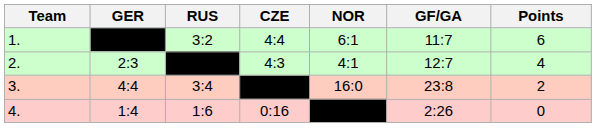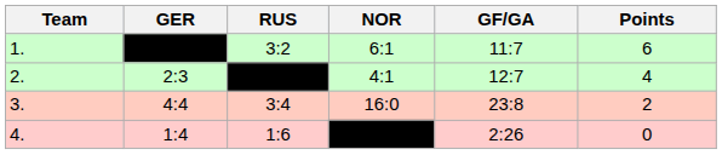 <table class="wikitable" bgcolor="#EFEFFF" width="50%">
 <tr bgcolor="#BCD2EE">
 <th>Team</th>
 <th>GER</th>
 <th>RUS</th>
-<th>CZE</th>
 <th>NOR</th>
 <th>GF/GA</th>
 <th>Points</th>
 </tr>
 <tr bgcolor="#ccffcc" align="center">
 <td align="left">1. </td>
 <td style="background:#000000;"></td>
 <td>3:2</td>
-<td>4:4</td>
 <td>6:1</td>
 <td>11:7</td>
 <td>6</td>
 </tr>
 <tr bgcolor="#ccffcc" align="center">
 <td align="left">2. </td>
 <td>2:3</td>
 <td style="background:#000000;"></td>
-<td>4:3</td>
 <td>4:1</td>
 <td>12:7</td>
 <td>4</td>
 </tr>
 <tr bgcolor="#ffccc" align="center">
 <td align="left">3. </td>
 <td>4:4</td>
 <td>3:4</td>
-<td style="background:#000000;"></td>
 <td>16:0</td>
 <td>23:8</td>
 <td>2</td>
 </tr>
 <tr bgcolor="#ffcccc" align="center">
 <td align="left">4. </td>
 <td>1:4</td>
 <td>1:6</td>
-<td>0:16</td>
 <td style="background:#000000;"></td>
 <td>2:26</td>
 <td>0</td>
 </tr>
 </table>
